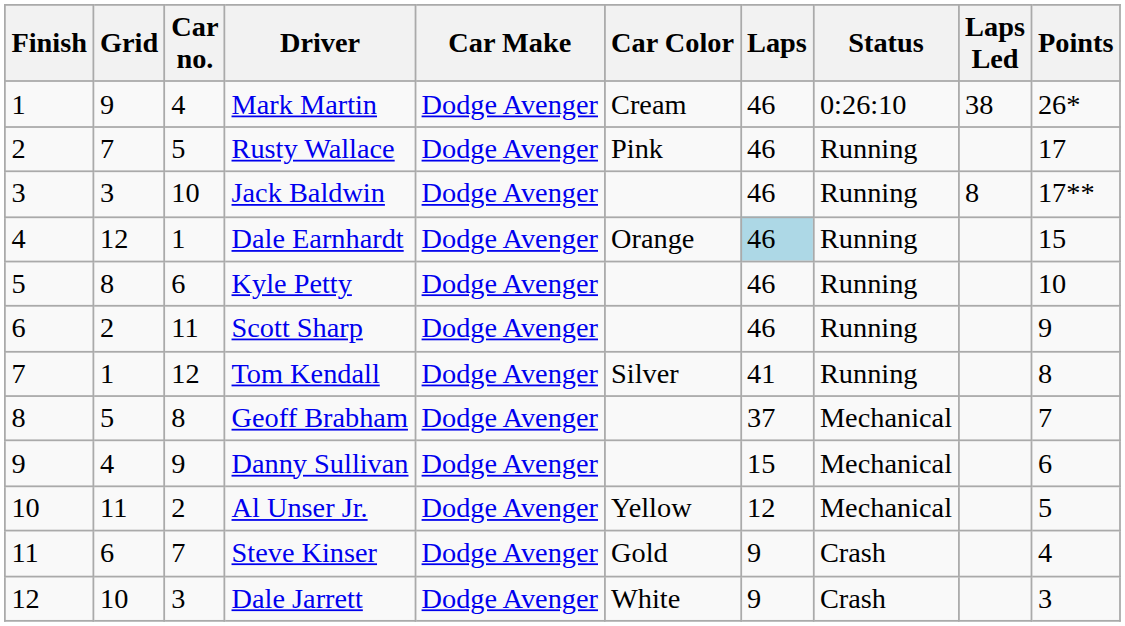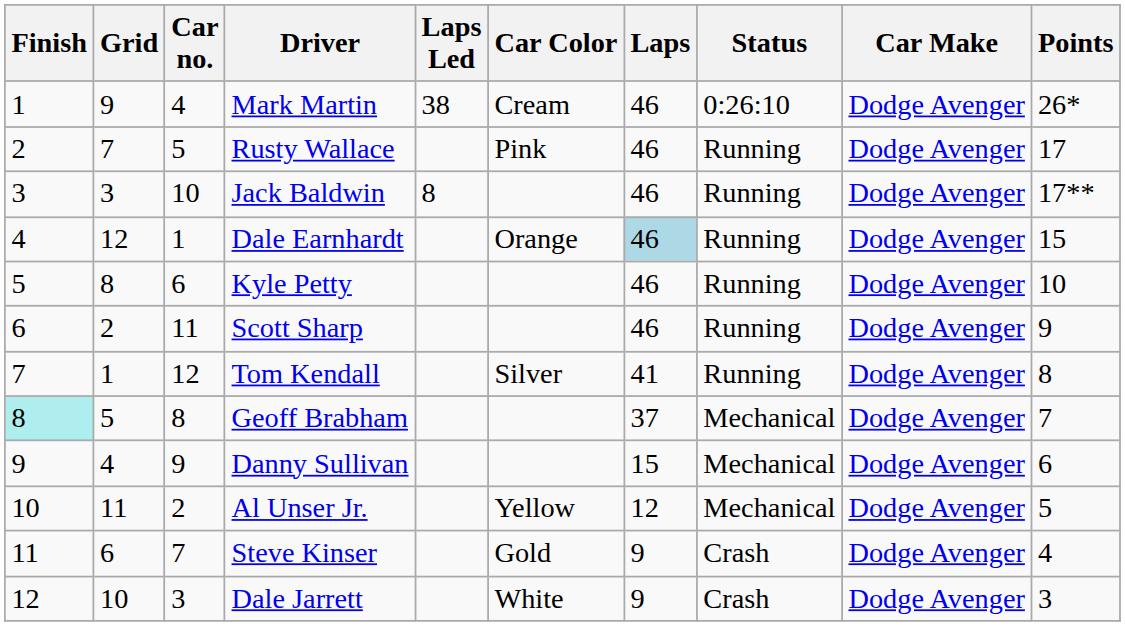 <table class="wikitable">
 <tr>
 <th>Finish</th>
 <th>Grid</th>
 <th>Car<br>no.</th>
 <th>Driver</th>
-<th>Car Make</th>
+<th>Laps<br>Led</th>
 <th>Car Color</th>
 <th>Laps</th>
 <th>Status</th>
-<th>Laps<br>Led</th>
+<th>Car Make</th>
 <th>Points</th>
 </tr>
 <tr>
 <td>1</td>
 <td>9</td>
 <td>4</td>
 <td> <a href='#'>Mark Martin</a></td>
-<td><a href='#'>Dodge Avenger</a></td>
+<td>38</td>
 <td><div> Cream</div></td>
 <td>46</td>
 <td>0:26:10</td>
-<td>38</td>
+<td><a href='#'>Dodge Avenger</a></td>
 <td>26*</td>
 </tr>
 <tr>
 <td>2</td>
 <td>7</td>
 <td>5</td>
 <td> <a href='#'>Rusty Wallace</a></td>
-<td><a href='#'>Dodge Avenger</a></td>
+<td></td>
 <td><div> Pink</div></td>
 <td>46</td>
 <td>Running</td>
-<td></td>
+<td><a href='#'>Dodge Avenger</a></td>
 <td>17</td>
 </tr>
 <tr>
 <td>3</td>
 <td>3</td>
 <td>10</td>
 <td> <a href='#'>Jack Baldwin</a></td>
-<td><a href='#'>Dodge Avenger</a></td>
+<td>8</td>
 <td><div></div></td>
 <td>46</td>
 <td>Running</td>
-<td>8</td>
+<td><a href='#'>Dodge Avenger</a></td>
 <td>17**</td>
 </tr>
 <tr>
 <td>4</td>
 <td>12</td>
 <td>1</td>
 <td> <a href='#'>Dale Earnhardt</a></td>
-<td><a href='#'>Dodge Avenger</a></td>
+<td></td>
 <td><div> Orange</div></td>
 <td style="background: lightblue;">46</td>
 <td>Running</td>
-<td></td>
+<td><a href='#'>Dodge Avenger</a></td>
 <td>15</td>
 </tr>
 <tr>
 <td>5</td>
 <td>8</td>
 <td>6</td>
 <td> <a href='#'>Kyle Petty</a></td>
-<td><a href='#'>Dodge Avenger</a></td>
+<td></td>
 <td><div></div></td>
 <td>46</td>
 <td>Running</td>
-<td></td>
+<td><a href='#'>Dodge Avenger</a></td>
 <td>10</td>
 </tr>
 <tr>
 <td>6</td>
 <td>2</td>
 <td>11</td>
 <td> <a href='#'>Scott Sharp</a></td>
-<td><a href='#'>Dodge Avenger</a></td>
+<td></td>
 <td><div></div></td>
 <td>46</td>
 <td>Running</td>
-<td></td>
+<td><a href='#'>Dodge Avenger</a></td>
 <td>9</td>
 </tr>
 <tr>
 <td>7</td>
 <td>1</td>
 <td>12</td>
 <td> <a href='#'>Tom Kendall</a></td>
-<td><a href='#'>Dodge Avenger</a></td>
+<td></td>
 <td><div> Silver</div></td>
 <td>41</td>
 <td>Running</td>
-<td></td>
+<td><a href='#'>Dodge Avenger</a></td>
 <td>8</td>
 </tr>
 <tr>
-<td>8</td>
+<td style="background: paleturquoise;">8</td>
 <td>5</td>
 <td>8</td>
 <td> <a href='#'>Geoff Brabham</a></td>
-<td><a href='#'>Dodge Avenger</a></td>
+<td></td>
 <td><div></div></td>
 <td>37</td>
 <td>Mechanical</td>
-<td></td>
+<td><a href='#'>Dodge Avenger</a></td>
 <td>7</td>
 </tr>
 <tr>
 <td>9</td>
 <td>4</td>
 <td>9</td>
 <td> <a href='#'>Danny Sullivan</a></td>
-<td><a href='#'>Dodge Avenger</a></td>
+<td></td>
 <td><div></div></td>
 <td>15</td>
 <td>Mechanical</td>
-<td></td>
+<td><a href='#'>Dodge Avenger</a></td>
 <td>6</td>
 </tr>
 <tr>
 <td>10</td>
 <td>11</td>
 <td>2</td>
 <td> <a href='#'>Al Unser Jr.</a></td>
-<td><a href='#'>Dodge Avenger</a></td>
+<td></td>
 <td><div> Yellow</div></td>
 <td>12</td>
 <td>Mechanical</td>
-<td></td>
+<td><a href='#'>Dodge Avenger</a></td>
 <td>5</td>
 </tr>
 <tr>
 <td>11</td>
 <td>6</td>
 <td>7</td>
 <td> <a href='#'>Steve Kinser</a></td>
-<td><a href='#'>Dodge Avenger</a></td>
+<td></td>
 <td><div> Gold</div></td>
 <td>9</td>
 <td>Crash</td>
-<td></td>
+<td><a href='#'>Dodge Avenger</a></td>
 <td>4</td>
 </tr>
 <tr>
 <td>12</td>
 <td>10</td>
 <td>3</td>
 <td> <a href='#'>Dale Jarrett</a></td>
-<td><a href='#'>Dodge Avenger</a></td>
+<td></td>
 <td><div> White</div></td>
 <td>9</td>
 <td>Crash</td>
-<td></td>
+<td><a href='#'>Dodge Avenger</a></td>
 <td>3</td>
 </tr>
 </table>
